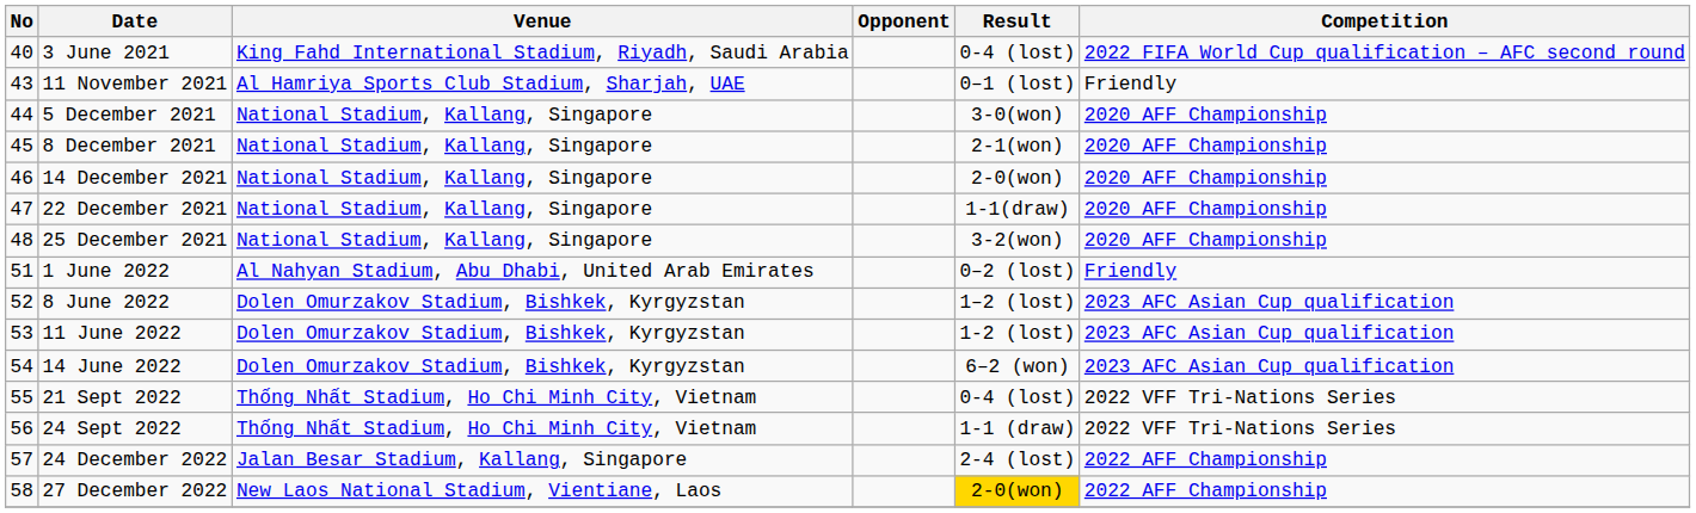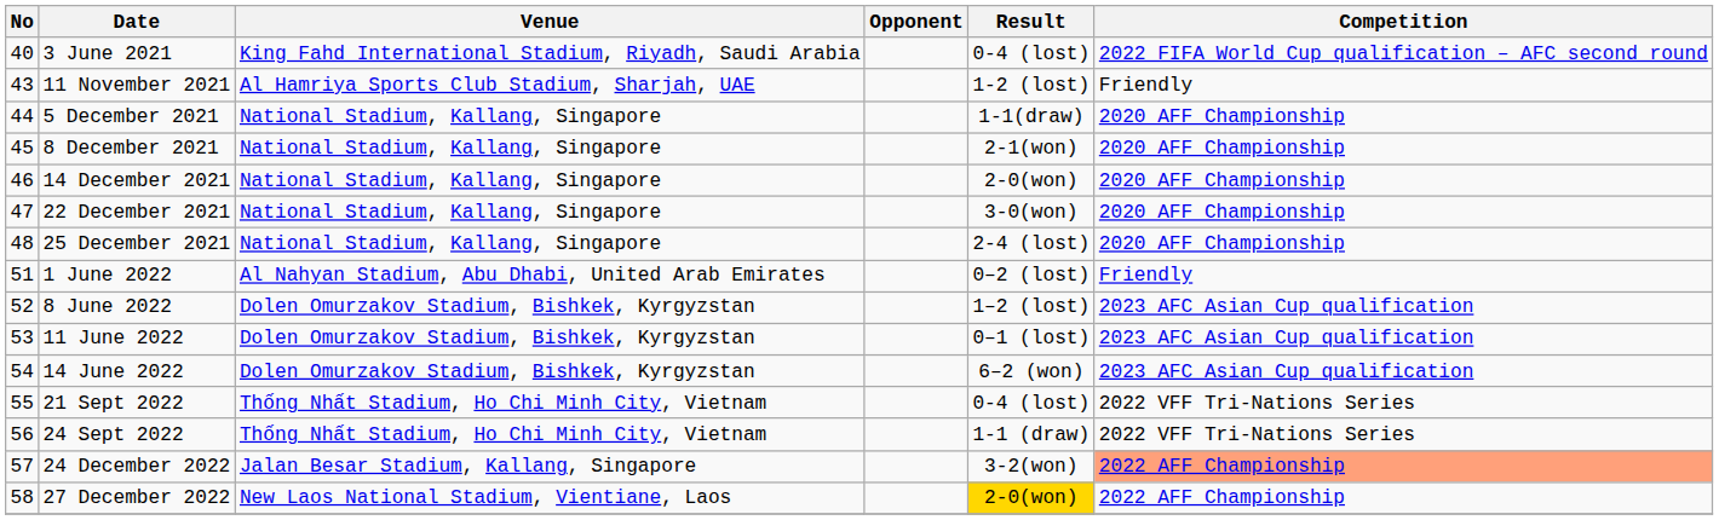 <table class="wikitable">
 <tr>
 <th>No</th>
 <th>Date</th>
 <th>Venue</th>
 <th>Opponent</th>
 <th>Result</th>
 <th>Competition</th>
 </tr>
 <tr>
 <td align=center>40</td>
 <td>3 June 2021</td>
 <td><a href='#'>King Fahd International Stadium</a>, <a href='#'>Riyadh</a>, Saudi Arabia</td>
 <td></td>
 <td align=center>0-4 (lost)</td>
 <td><a href='#'>2022 FIFA World Cup qualification – AFC second round</a></td>
 </tr>
 <tr>
 <td align=center>43</td>
 <td>11 November 2021</td>
 <td><a href='#'>Al Hamriya Sports Club Stadium</a>, <a href='#'>Sharjah</a>, <a href='#'>UAE</a></td>
 <td></td>
-<td align=center>0–1 (lost)</td>
+<td align=center>1-2 (lost)</td>
 <td>Friendly</td>
 </tr>
 <tr>
 <td align=center>44</td>
 <td>5 December 2021</td>
 <td><a href='#'>National Stadium</a>, <a href='#'>Kallang</a>, Singapore</td>
 <td></td>
-<td align=center>3-0(won)</td>
+<td align=center>1-1(draw)</td>
 <td><a href='#'>2020 AFF Championship</a></td>
 </tr>
 <tr>
 <td align=center>45</td>
 <td>8 December 2021</td>
 <td><a href='#'>National Stadium</a>, <a href='#'>Kallang</a>, Singapore</td>
 <td></td>
 <td align=center>2-1(won)</td>
 <td><a href='#'>2020 AFF Championship</a></td>
 </tr>
 <tr>
 <td align=center>46</td>
 <td>14 December 2021</td>
 <td><a href='#'>National Stadium</a>, <a href='#'>Kallang</a>, Singapore</td>
 <td></td>
 <td align=center>2-0(won)</td>
 <td><a href='#'>2020 AFF Championship</a></td>
 </tr>
 <tr>
 <td align=center>47</td>
 <td>22 December 2021</td>
 <td><a href='#'>National Stadium</a>, <a href='#'>Kallang</a>, Singapore</td>
 <td></td>
-<td align=center>1-1(draw)</td>
+<td align=center>3-0(won)</td>
 <td><a href='#'>2020 AFF Championship</a></td>
 </tr>
 <tr>
 <td align=center>48</td>
 <td>25 December 2021</td>
 <td><a href='#'>National Stadium</a>, <a href='#'>Kallang</a>, Singapore</td>
 <td></td>
-<td align=center>3-2(won)</td>
+<td align=center>2-4 (lost)</td>
 <td><a href='#'>2020 AFF Championship</a></td>
 </tr>
 <tr>
 <td align=center>51</td>
 <td>1 June 2022</td>
 <td><a href='#'>Al Nahyan Stadium</a>, <a href='#'>Abu Dhabi</a>, United Arab Emirates</td>
 <td></td>
 <td align=center>0–2 (lost)</td>
 <td><a href='#'>Friendly</a></td>
 </tr>
 <tr>
 <td align=center>52</td>
 <td>8 June 2022</td>
 <td><a href='#'>Dolen Omurzakov Stadium</a>, <a href='#'>Bishkek</a>, Kyrgyzstan</td>
 <td></td>
 <td align=center>1–2 (lost)</td>
 <td><a href='#'>2023 AFC Asian Cup qualification</a></td>
 </tr>
 <tr>
 <td align=center>53</td>
 <td>11 June 2022</td>
 <td><a href='#'>Dolen Omurzakov Stadium</a>, <a href='#'>Bishkek</a>, Kyrgyzstan</td>
 <td></td>
-<td align=center>1-2 (lost)</td>
+<td align=center>0–1 (lost)</td>
 <td><a href='#'>2023 AFC Asian Cup qualification</a></td>
 </tr>
 <tr>
 <td align=center>54</td>
 <td>14 June 2022</td>
 <td><a href='#'>Dolen Omurzakov Stadium</a>, <a href='#'>Bishkek</a>, Kyrgyzstan</td>
 <td></td>
 <td align=center>6–2  (won)</td>
 <td><a href='#'>2023 AFC Asian Cup qualification</a></td>
 </tr>
 <tr>
 <td align=center>55</td>
 <td>21 Sept 2022</td>
 <td><a href='#'>Thống Nhất Stadium</a>, <a href='#'>Ho Chi Minh City</a>, Vietnam</td>
 <td></td>
 <td align=center>0-4  (lost)</td>
 <td>2022 VFF Tri-Nations Series</td>
 </tr>
 <tr>
 <td align=center>56</td>
 <td>24 Sept 2022</td>
 <td><a href='#'>Thống Nhất Stadium</a>, <a href='#'>Ho Chi Minh City</a>, Vietnam</td>
 <td></td>
 <td align=center>1-1  (draw)</td>
 <td>2022 VFF Tri-Nations Series</td>
 </tr>
 <tr>
 <td align=center>57</td>
 <td>24 December 2022</td>
 <td><a href='#'>Jalan Besar Stadium</a>, <a href='#'>Kallang</a>, Singapore</td>
 <td></td>
-<td align=center>2-4 (lost)</td>
-<td><a href='#'>2022 AFF Championship</a></td>
+<td align=center>3-2(won)</td>
+<td style="background: lightsalmon;"><a href='#'>2022 AFF Championship</a></td>
 </tr>
 <tr>
 <td align=center>58</td>
 <td>27 December 2022</td>
 <td><a href='#'>New Laos National Stadium</a>, <a href='#'>Vientiane</a>, Laos</td>
 <td></td>
 <td align=center style="background: gold;">2-0(won)</td>
 <td><a href='#'>2022 AFF Championship</a></td>
 </tr>
 <tr>
 </tr>
 </table>
